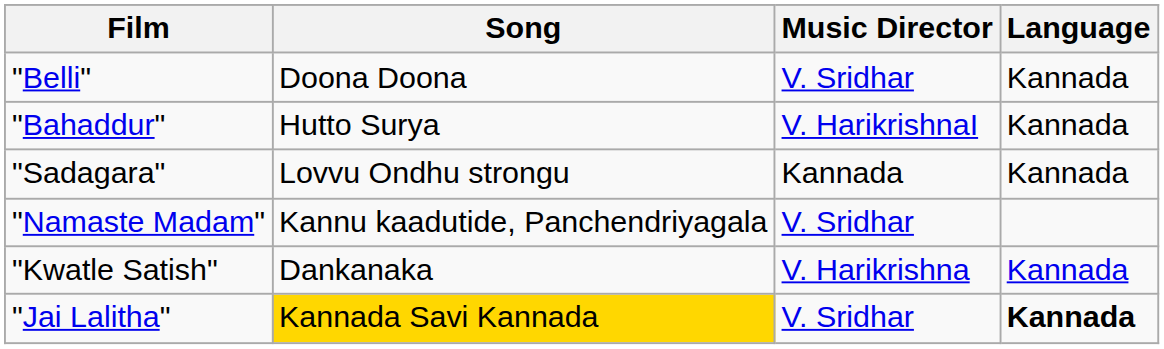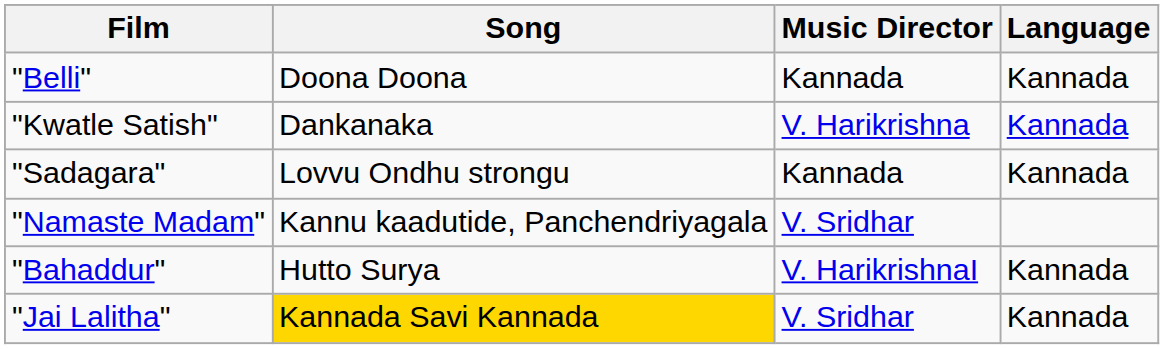 <table class="wikitable sortable">
 <tr>
 <th>Film</th>
 <th>Song</th>
 <th>Music Director</th>
 <th>Language</th>
 </tr>
 <tr>
 <td>"<a href='#'>Belli</a>"</td>
 <td>Doona Doona</td>
-<td><a href='#'>V. Sridhar</a></td>
+<td>Kannada</td>
 <td>Kannada</td>
 </tr>
 <tr>
-<td>"<a href='#'>Bahaddur</a>"</td>
-<td>Hutto Surya</td>
-<td><a href='#'>V. HarikrishnaI</a></td>
-<td>Kannada</td>
+<td>"Kwatle Satish"</td>
+<td>Dankanaka</td>
+<td><a href='#'>V. Harikrishna</a></td>
+<td><a href='#'>Kannada</a></td>
 </tr>
 <tr>
 <td>"Sadagara"</td>
 <td>Lovvu Ondhu strongu</td>
 <td>Kannada</td>
 <td>Kannada</td>
 </tr>
 <tr>
 <td>"<a href='#'>Namaste Madam</a>"</td>
 <td>Kannu kaadutide, Panchendriyagala</td>
 <td><a href='#'>V. Sridhar</a></td>
 </tr>
 <tr>
-<td>"Kwatle Satish"</td>
-<td>Dankanaka</td>
-<td><a href='#'>V. Harikrishna</a></td>
-<td><a href='#'>Kannada</a></td>
+<td>"<a href='#'>Bahaddur</a>"</td>
+<td>Hutto Surya</td>
+<td><a href='#'>V. HarikrishnaI</a></td>
+<td>Kannada</td>
 </tr>
 <tr>
 <td>"<a href='#'>Jai Lalitha</a>"</td>
 <td style="background: gold;">Kannada Savi Kannada</td>
 <td><a href='#'>V. Sridhar</a></td>
-<td><strong>Kannada</strong></td>
+<td>Kannada</td>
 </tr>
 </table>
